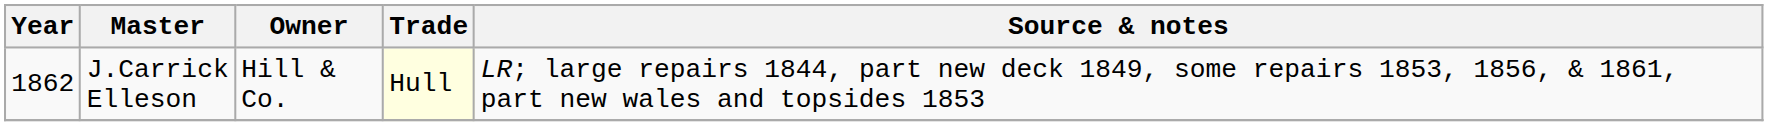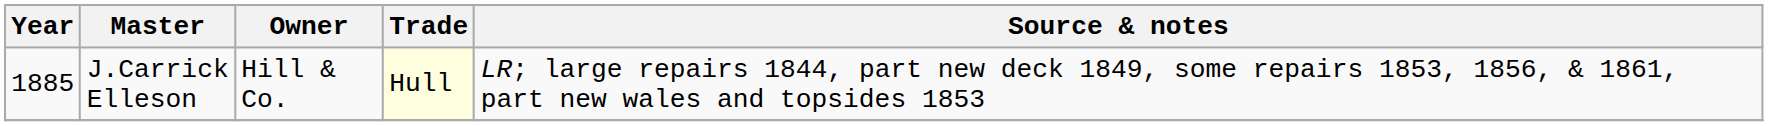 <table class=" wikitable">
 <tr>
 <th>Year</th>
 <th>Master</th>
 <th>Owner</th>
 <th>Trade</th>
 <th>Source & notes</th>
 </tr>
 <tr>
-<td>1862</td>
+<td>1885</td>
 <td>J.Carrick<br>Elleson</td>
 <td>Hill & Co.</td>
 <td style="background: lightyellow;">Hull</td>
 <td><em>LR</em>; large repairs 1844, part new deck 1849, some repairs 1853, 1856, & 1861, part new wales and topsides 1853</td>
 </tr>
 <tr>
 </tr>
 </table>
